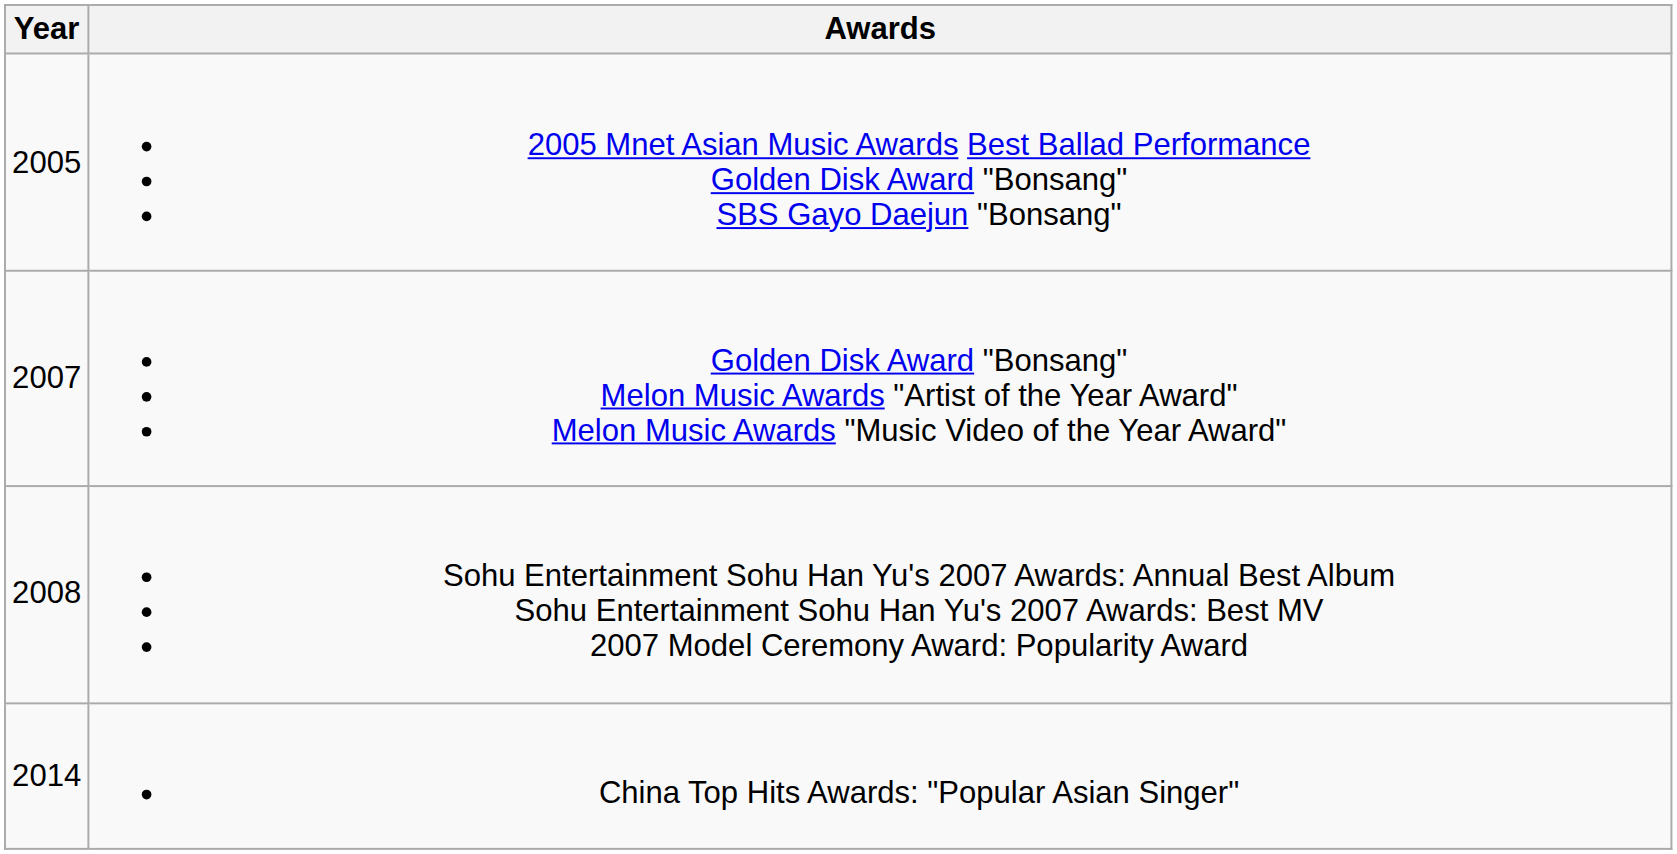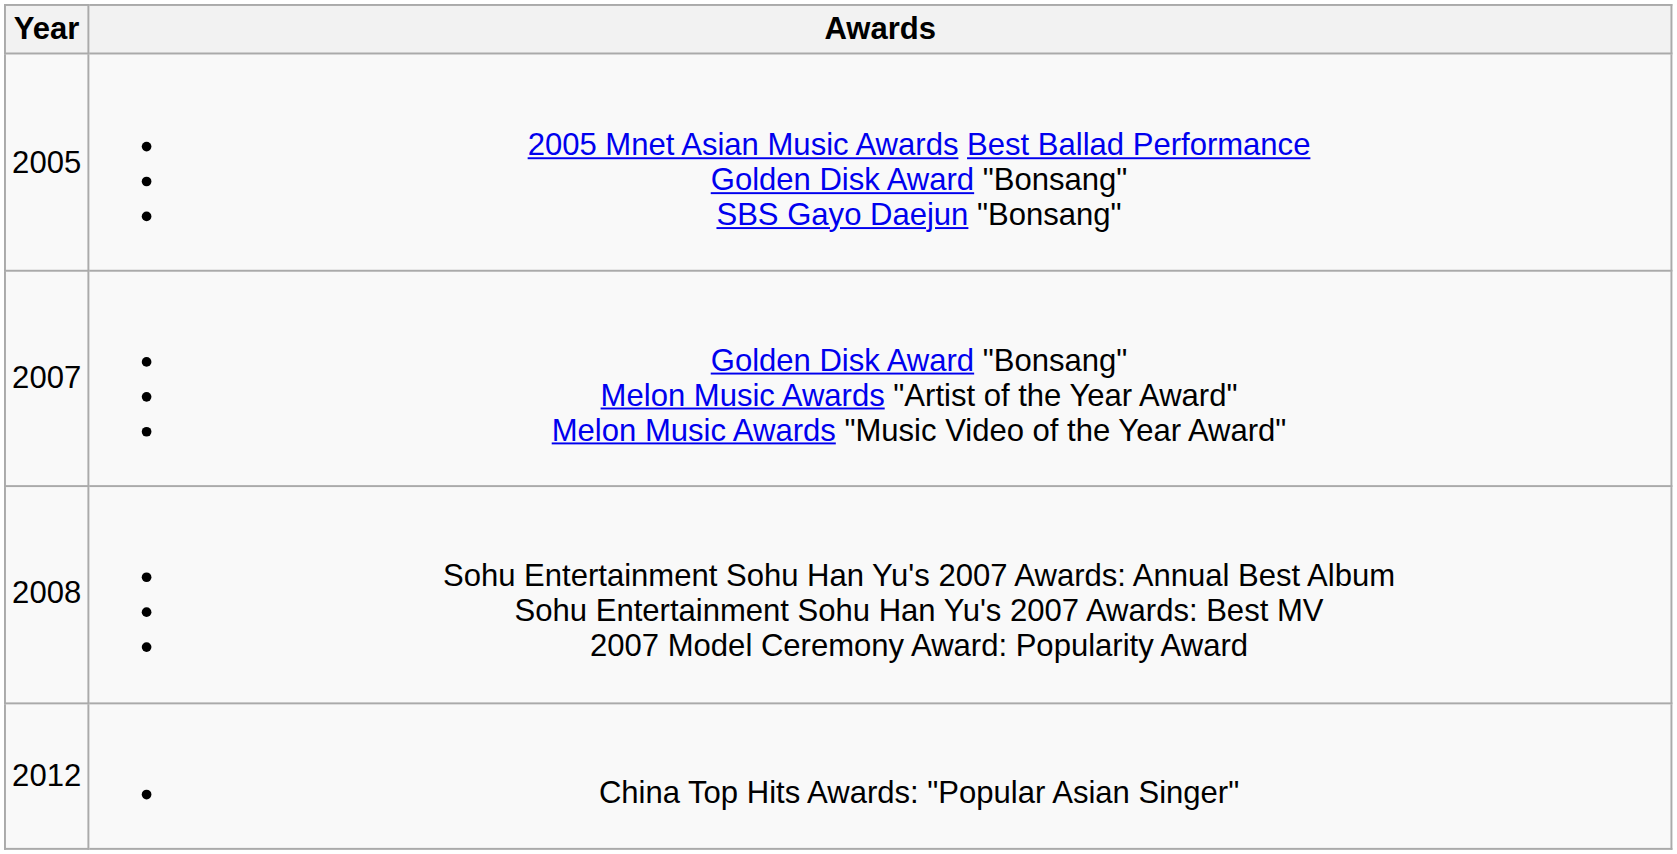 <table class="wikitable" style="text-align:center">
 <tr>
 <th width=5%>Year</th>
 <th width=95%>Awards</th>
 </tr>
 <tr>
 <td>2005</td>
 <td><br><ul><li><a href='#'>2005 Mnet Asian Music Awards</a> <a href='#'>Best Ballad Performance</a></li><li><a href='#'>Golden Disk Award</a> "Bonsang"</li><li><a href='#'>SBS Gayo Daejun</a> "Bonsang"</li></ul></td>
 </tr>
 <tr>
 <td>2007</td>
 <td><br><ul><li><a href='#'>Golden Disk Award</a> "Bonsang"</li><li><a href='#'>Melon Music Awards</a> "Artist of the Year Award"</li><li><a href='#'>Melon Music Awards</a> "Music Video of the Year Award"</li></ul></td>
 </tr>
 <tr>
 <td>2008</td>
 <td><br><ul><li>Sohu Entertainment Sohu Han Yu's 2007 Awards: Annual Best Album</li><li>Sohu Entertainment Sohu Han Yu's 2007 Awards: Best MV</li><li>2007 Model Ceremony Award: Popularity Award</li></ul></td>
 </tr>
 <tr>
-<td>2014</td>
+<td>2012</td>
 <td><br><ul><li>China Top Hits Awards: "Popular Asian Singer"</li></ul></td>
 </tr>
 </table>
